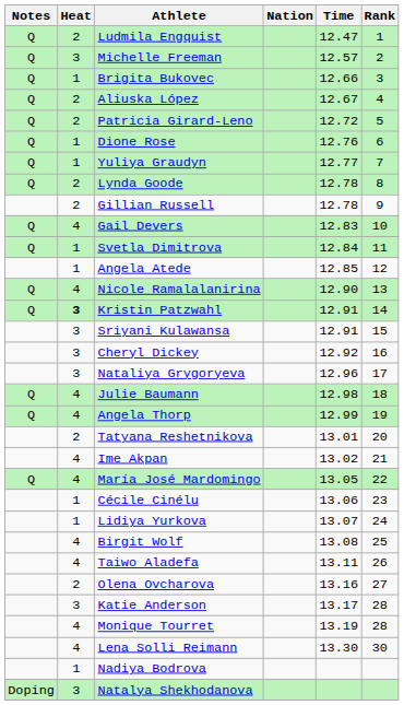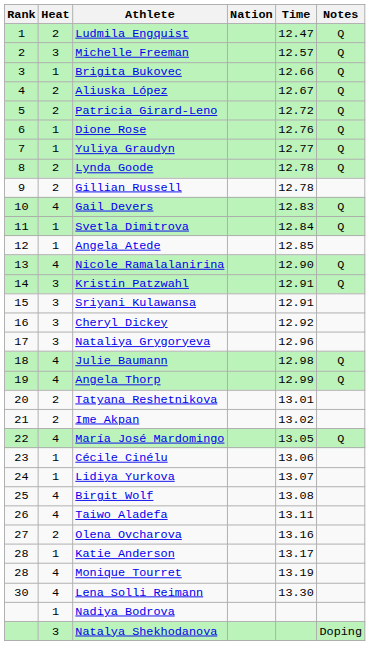 <table class="wikitable sortable" style="text-align:center">
 <tr>
-<th>Notes</th>
+<th>Rank</th>
 <th>Heat</th>
 <th>Athlete</th>
 <th>Nation</th>
 <th>Time</th>
-<th>Rank</th>
+<th>Notes</th>
 </tr>
 <tr bgcolor=bbf3bb>
-<td>Q</td>
+<td>1</td>
 <td>2</td>
 <td align="left"><a href='#'>Ludmila Engquist</a></td>
 <td align=left></td>
 <td>12.47</td>
-<td>1</td>
+<td>Q</td>
 </tr>
 <tr bgcolor=bbf3bb>
-<td>Q</td>
+<td>2</td>
 <td>3</td>
 <td align="left"><a href='#'>Michelle Freeman</a></td>
 <td align=left></td>
 <td>12.57</td>
-<td>2</td>
+<td>Q</td>
 </tr>
 <tr bgcolor=bbf3bb>
-<td>Q</td>
+<td>3</td>
 <td>1</td>
 <td align="left"><a href='#'>Brigita Bukovec</a></td>
 <td align=left></td>
 <td>12.66</td>
-<td>3</td>
+<td>Q</td>
 </tr>
 <tr bgcolor=bbf3bb>
-<td>Q</td>
+<td>4</td>
 <td>2</td>
 <td align="left"><a href='#'>Aliuska López</a></td>
 <td align=left></td>
 <td>12.67</td>
-<td>4</td>
+<td>Q</td>
 </tr>
 <tr bgcolor=bbf3bb>
-<td>Q</td>
+<td>5</td>
 <td>2</td>
 <td align="left"><a href='#'>Patricia Girard-Leno</a></td>
 <td align=left></td>
 <td>12.72</td>
-<td>5</td>
+<td>Q</td>
 </tr>
 <tr bgcolor=bbf3bb>
-<td>Q</td>
+<td>6</td>
 <td>1</td>
 <td align="left"><a href='#'>Dione Rose</a></td>
 <td align=left></td>
 <td>12.76</td>
-<td>6</td>
+<td>Q</td>
 </tr>
 <tr bgcolor=bbf3bb>
-<td>Q</td>
+<td>7</td>
 <td>1</td>
 <td align="left"><a href='#'>Yuliya Graudyn</a></td>
 <td align=left></td>
 <td>12.77</td>
-<td>7</td>
+<td>Q</td>
 </tr>
 <tr bgcolor=bbf3bb>
-<td>Q</td>
+<td>8</td>
 <td>2</td>
 <td align="left"><a href='#'>Lynda Goode</a></td>
 <td align=left></td>
 <td>12.78</td>
-<td>8</td>
+<td>Q</td>
 </tr>
 <tr>
-<td></td>
+<td>9</td>
 <td>2</td>
 <td align="left"><a href='#'>Gillian Russell</a></td>
 <td align=left></td>
 <td>12.78</td>
-<td>9</td>
+<td></td>
 </tr>
 <tr bgcolor=bbf3bb>
-<td>Q</td>
+<td>10</td>
 <td>4</td>
 <td align="left"><a href='#'>Gail Devers</a></td>
 <td align=left></td>
 <td>12.83</td>
-<td>10</td>
+<td>Q</td>
 </tr>
 <tr bgcolor=bbf3bb>
-<td>Q</td>
+<td>11</td>
 <td>1</td>
 <td align="left"><a href='#'>Svetla Dimitrova</a></td>
 <td align=left></td>
 <td>12.84</td>
-<td>11</td>
+<td>Q</td>
 </tr>
 <tr>
-<td></td>
+<td>12</td>
 <td>1</td>
 <td align="left"><a href='#'>Angela Atede</a></td>
 <td align=left></td>
 <td>12.85</td>
-<td>12</td>
+<td></td>
 </tr>
 <tr bgcolor=bbf3bb>
-<td>Q</td>
+<td>13</td>
 <td>4</td>
 <td align="left"><a href='#'>Nicole Ramalalanirina</a></td>
 <td align=left></td>
 <td>12.90</td>
-<td>13</td>
+<td>Q</td>
 </tr>
 <tr bgcolor=bbf3bb>
-<td>Q</td>
-<td><strong>3</strong></td>
+<td>14</td>
+<td>3</td>
 <td align="left"><a href='#'>Kristin Patzwahl</a></td>
 <td align=left></td>
 <td>12.91</td>
-<td>14</td>
+<td>Q</td>
 </tr>
 <tr>
-<td></td>
+<td>15</td>
 <td>3</td>
 <td align="left"><a href='#'>Sriyani Kulawansa</a></td>
 <td align=left></td>
 <td>12.91</td>
-<td>15</td>
+<td></td>
 </tr>
 <tr>
-<td></td>
+<td>16</td>
 <td>3</td>
 <td align="left"><a href='#'>Cheryl Dickey</a></td>
 <td align=left></td>
 <td>12.92</td>
-<td>16</td>
+<td></td>
 </tr>
 <tr>
-<td></td>
+<td>17</td>
 <td>3</td>
 <td align="left"><a href='#'>Nataliya Grygoryeva</a></td>
 <td align=left></td>
 <td>12.96</td>
-<td>17</td>
+<td></td>
 </tr>
 <tr bgcolor=bbf3bb>
-<td>Q</td>
+<td>18</td>
 <td>4</td>
 <td align="left"><a href='#'>Julie Baumann</a></td>
 <td align=left></td>
 <td>12.98</td>
-<td>18</td>
+<td>Q</td>
 </tr>
 <tr bgcolor=bbf3bb>
-<td>Q</td>
+<td>19</td>
 <td>4</td>
 <td align="left"><a href='#'>Angela Thorp</a></td>
 <td align=left></td>
 <td>12.99</td>
-<td>19</td>
+<td>Q</td>
 </tr>
 <tr>
-<td></td>
+<td>20</td>
 <td>2</td>
 <td align="left"><a href='#'>Tatyana Reshetnikova</a></td>
 <td align=left></td>
 <td>13.01</td>
-<td>20</td>
+<td></td>
 </tr>
 <tr>
-<td></td>
-<td>4</td>
+<td>21</td>
+<td>2</td>
 <td align="left"><a href='#'>Ime Akpan</a></td>
 <td align=left></td>
 <td>13.02</td>
-<td>21</td>
+<td></td>
 </tr>
 <tr bgcolor=bbf3bb>
-<td>Q</td>
+<td>22</td>
 <td>4</td>
 <td align="left"><a href='#'>María José Mardomingo</a></td>
 <td align=left></td>
 <td>13.05</td>
-<td>22</td>
+<td>Q</td>
 </tr>
 <tr>
-<td></td>
+<td>23</td>
 <td>1</td>
 <td align="left"><a href='#'>Cécile Cinélu</a></td>
 <td align=left></td>
 <td>13.06</td>
-<td>23</td>
+<td></td>
 </tr>
 <tr>
-<td></td>
+<td>24</td>
 <td>1</td>
 <td align="left"><a href='#'>Lidiya Yurkova</a></td>
 <td align=left></td>
 <td>13.07</td>
-<td>24</td>
+<td></td>
 </tr>
 <tr>
-<td></td>
+<td>25</td>
 <td>4</td>
 <td align="left"><a href='#'>Birgit Wolf</a></td>
 <td align=left></td>
 <td>13.08</td>
-<td>25</td>
+<td></td>
 </tr>
 <tr>
-<td></td>
+<td>26</td>
 <td>4</td>
 <td align="left"><a href='#'>Taiwo Aladefa</a></td>
 <td align=left></td>
 <td>13.11</td>
-<td>26</td>
+<td></td>
 </tr>
 <tr>
-<td></td>
+<td>27</td>
 <td>2</td>
 <td align="left"><a href='#'>Olena Ovcharova</a></td>
 <td align=left></td>
 <td>13.16</td>
-<td>27</td>
+<td></td>
 </tr>
 <tr>
-<td></td>
-<td>3</td>
+<td>28</td>
+<td>1</td>
 <td align="left"><a href='#'>Katie Anderson</a></td>
 <td align=left></td>
 <td>13.17</td>
-<td>28</td>
+<td></td>
 </tr>
 <tr>
-<td></td>
+<td>28</td>
 <td>4</td>
 <td align="left"><a href='#'>Monique Tourret</a></td>
 <td align=left></td>
 <td>13.19</td>
-<td>28</td>
+<td></td>
 </tr>
 <tr>
-<td></td>
+<td>30</td>
 <td>4</td>
 <td align="left"><a href='#'>Lena Solli Reimann</a></td>
 <td align=left></td>
 <td>13.30</td>
-<td>30</td>
+<td></td>
 </tr>
 <tr>
 <td></td>
 <td>1</td>
 <td align="left"><a href='#'>Nadiya Bodrova</a></td>
 <td align=left></td>
 <td></td>
 <td></td>
 </tr>
 <tr bgcolor=bbf3bb>
-<td>Doping</td>
+<td></td>
 <td>3</td>
 <td align="left"><a href='#'>Natalya Shekhodanova</a></td>
 <td align=left></td>
 <td></td>
-<td></td>
+<td>Doping</td>
 </tr>
 </table>
